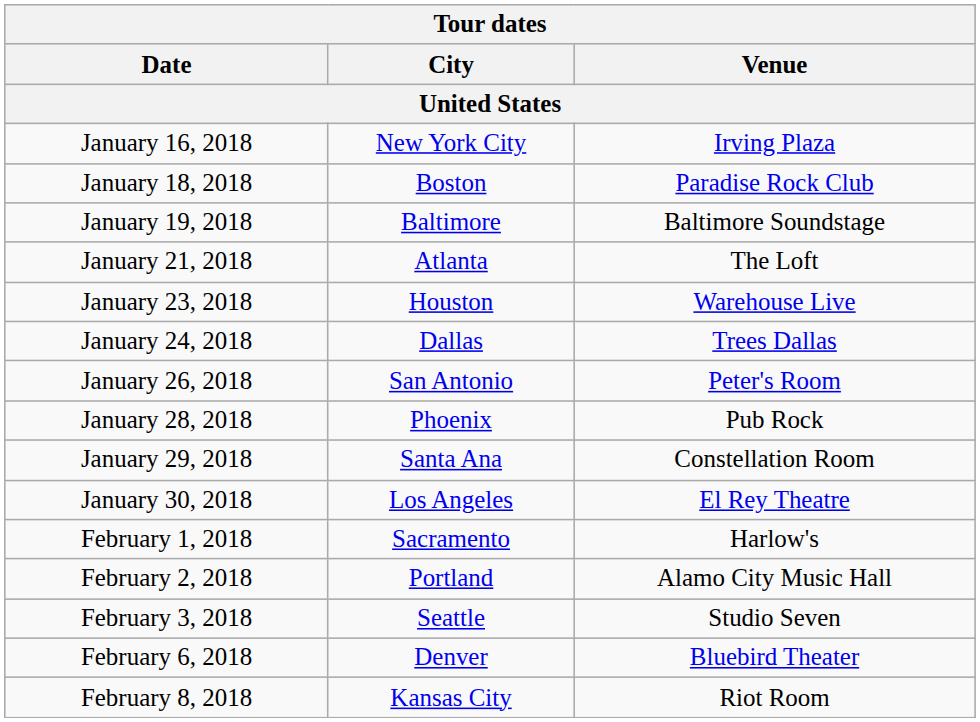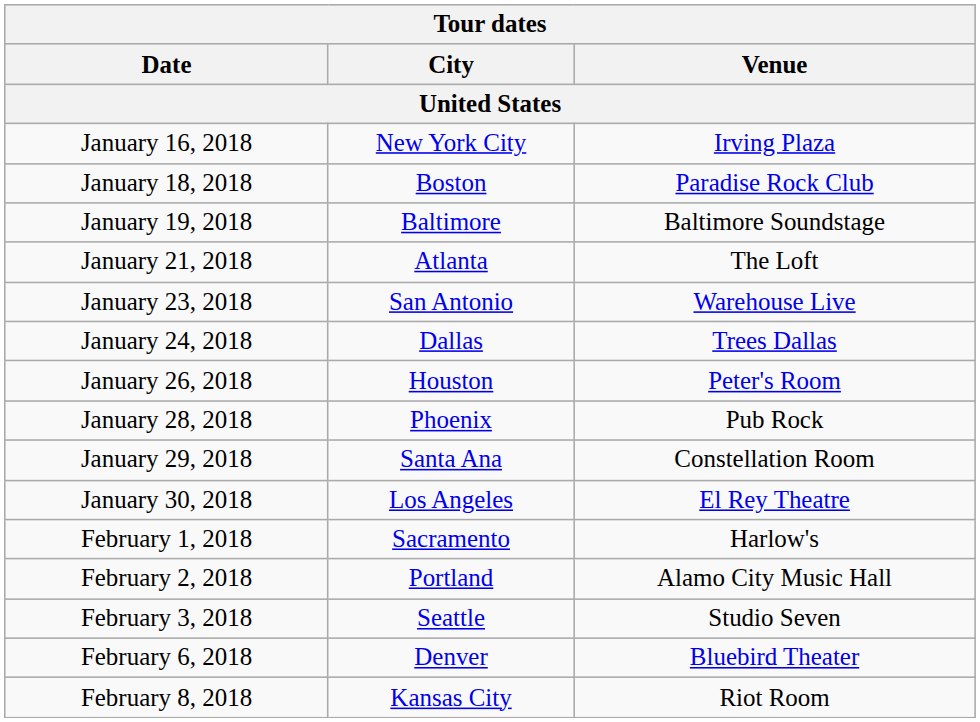 <table class="wikitable collapsible collapsed" style="text-align:center;">
 <tr>
 <th colspan=4>Tour dates</th>
 </tr>
 <tr>
 <th style="width:200px;">Date</th>
 <th style="width:150px;">City</th>
 <th style="width:250px;">Venue</th>
 </tr>
 <tr>
 <th colspan="4"><strong>United States</strong></th>
 </tr>
 <tr>
 <td>January 16, 2018</td>
 <td><a href='#'>New York City</a></td>
 <td><a href='#'>Irving Plaza</a></td>
 </tr>
 <tr>
 <td>January 18, 2018</td>
 <td><a href='#'>Boston</a></td>
 <td><a href='#'>Paradise Rock Club</a></td>
 </tr>
 <tr>
 <td>January 19, 2018</td>
 <td><a href='#'>Baltimore</a></td>
 <td>Baltimore Soundstage</td>
 </tr>
 <tr>
 <td>January 21, 2018</td>
 <td><a href='#'>Atlanta</a></td>
 <td>The Loft</td>
 </tr>
 <tr>
 <td>January 23, 2018</td>
-<td><a href='#'>Houston</a></td>
+<td><a href='#'>San Antonio</a></td>
 <td><a href='#'>Warehouse Live</a></td>
 </tr>
 <tr>
 <td>January 24, 2018</td>
 <td><a href='#'>Dallas</a></td>
 <td><a href='#'>Trees Dallas</a></td>
 </tr>
 <tr>
 <td>January 26, 2018</td>
-<td><a href='#'>San Antonio</a></td>
+<td><a href='#'>Houston</a></td>
 <td><a href='#'>Peter's Room</a></td>
 </tr>
 <tr>
 <td>January 28, 2018</td>
 <td><a href='#'>Phoenix</a></td>
 <td>Pub Rock</td>
 </tr>
 <tr>
 <td>January 29, 2018</td>
 <td><a href='#'>Santa Ana</a></td>
 <td>Constellation Room</td>
 </tr>
 <tr>
 <td>January 30, 2018</td>
 <td><a href='#'>Los Angeles</a></td>
 <td><a href='#'>El Rey Theatre</a></td>
 </tr>
 <tr>
 <td>February 1, 2018</td>
 <td><a href='#'>Sacramento</a></td>
 <td>Harlow's</td>
 </tr>
 <tr>
 <td>February 2, 2018</td>
 <td><a href='#'>Portland</a></td>
 <td>Alamo City Music Hall</td>
 </tr>
 <tr>
 <td>February 3, 2018</td>
 <td><a href='#'>Seattle</a></td>
 <td>Studio Seven</td>
 </tr>
 <tr>
 <td>February 6, 2018</td>
 <td><a href='#'>Denver</a></td>
 <td><a href='#'>Bluebird Theater</a></td>
 </tr>
 <tr>
 <td>February 8, 2018</td>
 <td><a href='#'>Kansas City</a></td>
 <td>Riot Room</td>
 </tr>
 </table>
